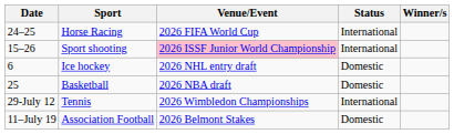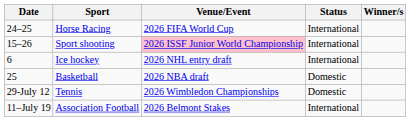 <table class="wikitable source">
 <tr>
 <th>Date</th>
 <th>Sport</th>
 <th>Venue/Event</th>
 <th>Status</th>
 <th>Winner/s</th>
 </tr>
 <tr>
 <td>24–25</td>
 <td><a href='#'>Horse Racing</a></td>
 <td>   <a href='#'>2026 FIFA World Cup</a></td>
 <td>International</td>
 <td></td>
 </tr>
 <tr>
 <td>15–26</td>
 <td><a href='#'>Sport shooting</a></td>
 <td style="background: pink;"> <a href='#'>2026 ISSF Junior World Championship</a></td>
 <td>International</td>
 <td></td>
 </tr>
 <tr>
 <td>6</td>
 <td><a href='#'>Ice hockey</a></td>
 <td> <a href='#'>2026 NHL entry draft</a></td>
-<td>Domestic</td>
+<td>International</td>
 <td></td>
 </tr>
 <tr>
 <td>25</td>
 <td><a href='#'>Basketball</a></td>
 <td> <a href='#'>2026 NBA draft</a></td>
 <td>Domestic</td>
 <td></td>
 </tr>
 <tr>
 <td>29-July 12</td>
 <td><a href='#'>Tennis</a></td>
 <td> <a href='#'>2026 Wimbledon Championships</a></td>
-<td>International</td>
+<td>Domestic</td>
 <td></td>
 </tr>
 <tr>
 <td>11–July 19</td>
 <td><a href='#'>Association Football</a></td>
 <td> <a href='#'>2026 Belmont Stakes</a></td>
-<td>Domestic</td>
+<td>International</td>
 <td></td>
 </tr>
 </table>
